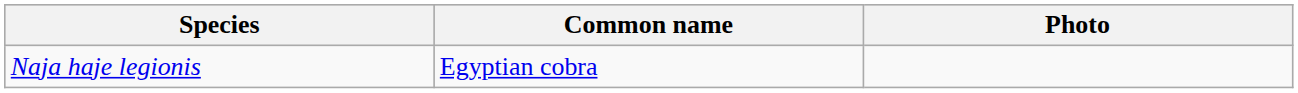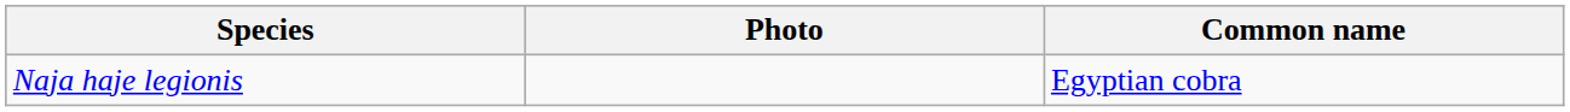 <table width=90% class="wikitable">
 <tr>
 <th width=25%>Species</th>
+<th width=25%>Photo</th>
 <th width=25%>Common name</th>
-<th width=25%>Photo</th>
 </tr>
 <tr>
 <td><em><a href='#'>Naja haje legionis</a></em></td>
+<td></td>
 <td><a href='#'>Egyptian cobra</a></td>
-<td></td>
 </tr>
 </table>
